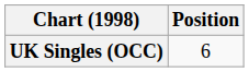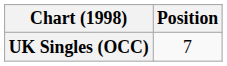 <table class="wikitable plainrowheaders" style="text-align:center">
 <tr>
 <th scope="col">Chart (1998)</th>
 <th scope="col">Position</th>
 </tr>
 <tr>
 <th scope="row">UK Singles (OCC)</th>
-<td>6</td>
+<td>7</td>
 </tr>
 </table>
